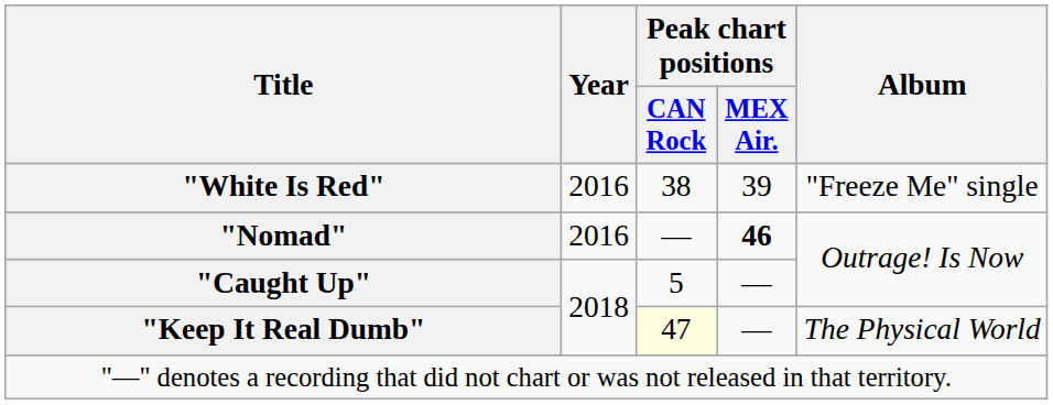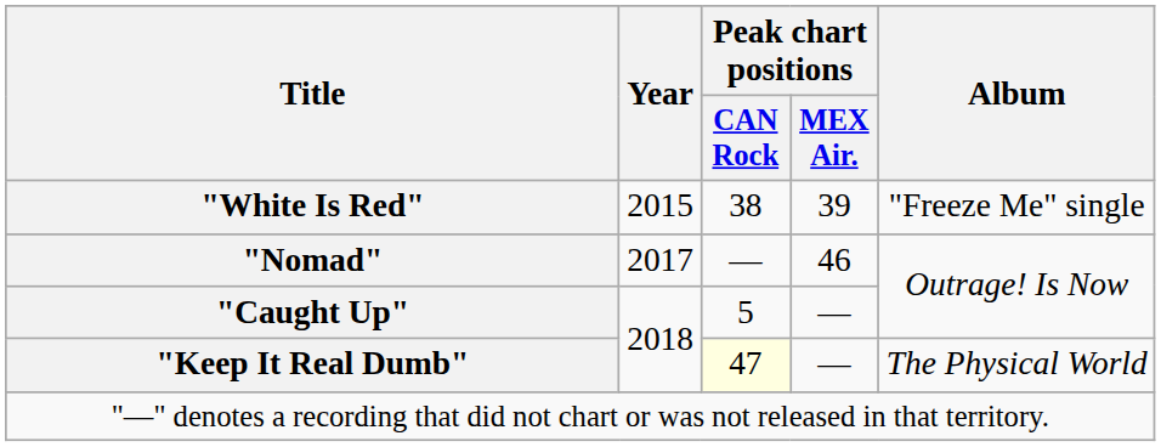 <table class="wikitable plainrowheaders" style="text-align:center;">
 <tr>
 <th scope="col" rowspan="2" style="width:18em;">Title</th>
 <th scope="col" rowspan="2">Year</th>
 <th colspan="2">Peak chart positions</th>
 <th scope="col" rowspan="2">Album</th>
 </tr>
 <tr>
 <th scope="col" style="width:2.5em;font-size:90%;"><a href='#'>CAN<br>Rock</a><br></th>
 <th scope="col" style="width:2.5em;font-size:90%;"><a href='#'>MEX<br>Air.</a><br></th>
 </tr>
 <tr>
 <th scope="row">"White Is Red"</th>
-<td>2016</td>
+<td>2015</td>
 <td>38</td>
 <td>39</td>
 <td>"Freeze Me" single</td>
 </tr>
 <tr>
 <th scope="row">"Nomad"</th>
-<td>2016</td>
+<td>2017</td>
 <td>—</td>
-<td><strong>46</strong></td>
+<td>46</td>
 <td rowspan="2"><em>Outrage! Is Now</em></td>
 </tr>
 <tr>
 <th scope="row">"Caught Up"</th>
 <td rowspan="2">2018</td>
 <td>5</td>
 <td>—</td>
 </tr>
 <tr>
 <th scope="row">"Keep It Real Dumb"</th>
 <td style="background: lightyellow;">47</td>
 <td>—</td>
 <td><em>The Physical World</em></td>
 </tr>
 <tr>
 <td colspan="10" style="font-size:90%">"—" denotes a recording that did not chart or was not released in that territory.</td>
 </tr>
 </table>
